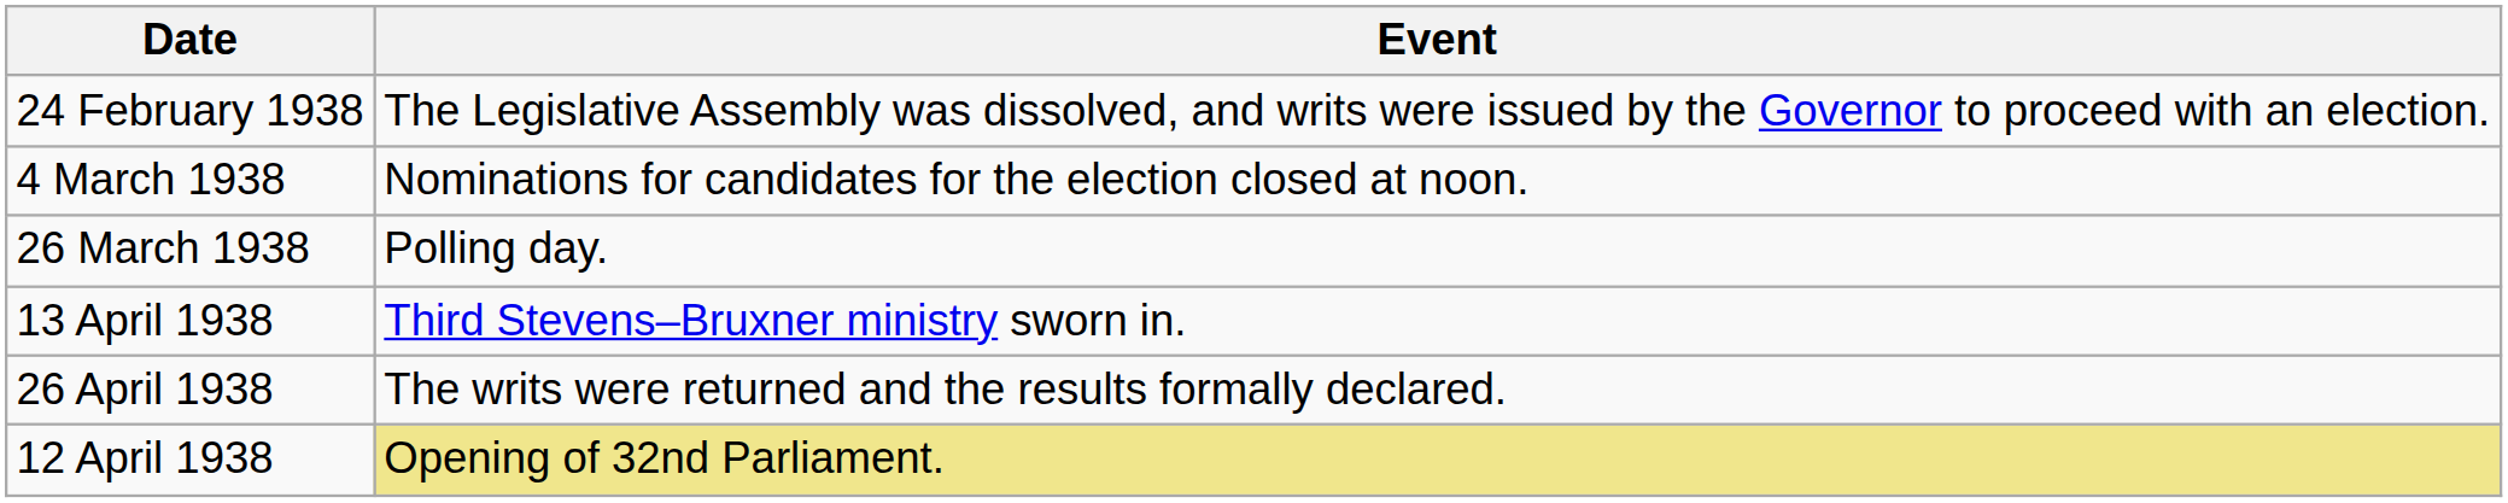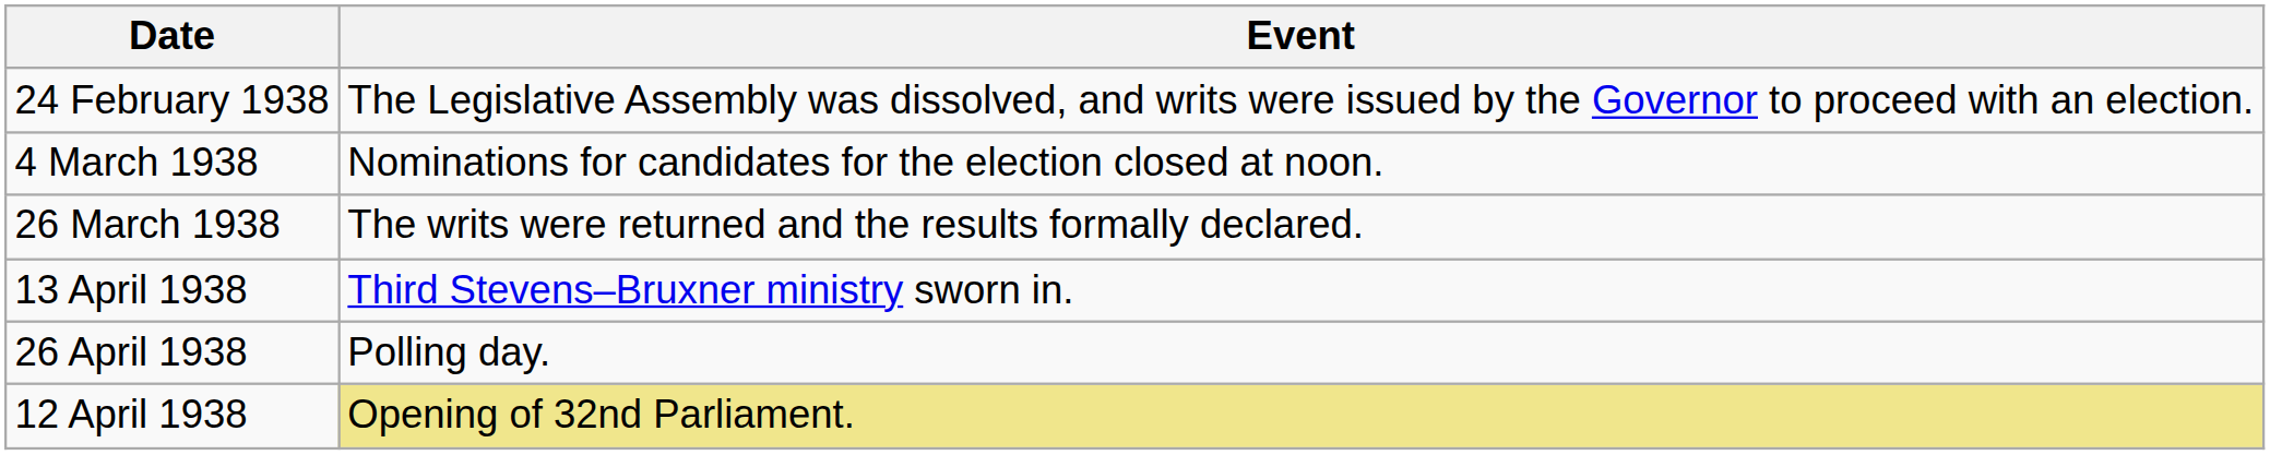 <table class="wikitable">
 <tr>
 <th>Date</th>
 <th>Event</th>
 </tr>
 <tr>
 <td>24 February 1938</td>
 <td>The Legislative Assembly was dissolved, and writs were issued by the <a href='#'>Governor</a> to proceed with an election.</td>
 </tr>
 <tr>
 <td>4 March 1938</td>
 <td>Nominations for candidates for the election closed at noon.</td>
 </tr>
 <tr>
 <td>26 March 1938</td>
-<td>Polling day.</td>
+<td>The writs were returned and the results formally declared.</td>
 </tr>
 <tr>
 <td>13 April 1938</td>
 <td><a href='#'>Third Stevens–Bruxner ministry</a> sworn in.</td>
 </tr>
 <tr>
 <td>26 April 1938</td>
-<td>The writs were returned and the results formally declared.</td>
+<td>Polling day.</td>
 </tr>
 <tr>
 <td>12 April 1938</td>
 <td style="background: khaki;">Opening of 32nd Parliament.</td>
 </tr>
 </table>
